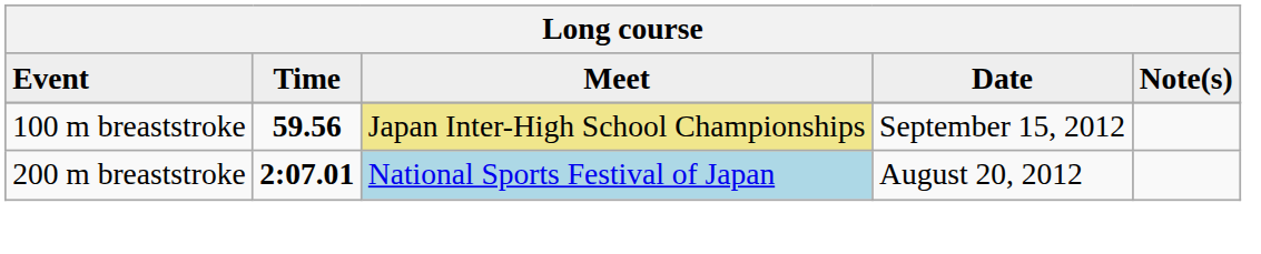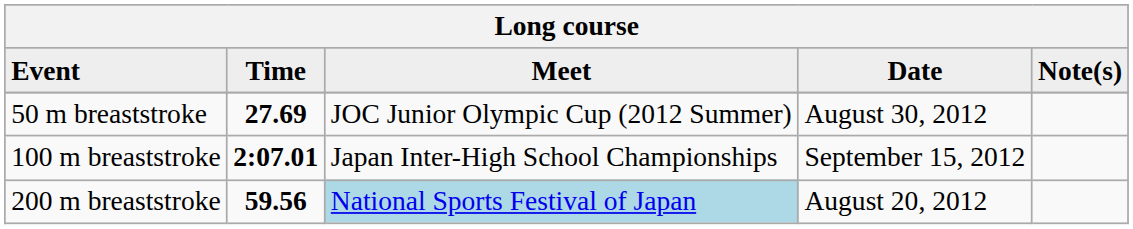 <table class="wikitable">
 <tr>
 <th colspan="5">Long course</th>
 </tr>
 <tr bgcolor="#eeeeee">
 <td><strong>Event</strong></td>
 <td align="center"><strong>Time</strong></td>
 <td align="center"><strong>Meet</strong></td>
 <td align="center"><strong>Date</strong></td>
 <td align="center"><strong>Note(s)</strong></td>
 </tr>
 <tr bgcolor="#eeeeee">
 </tr>
 <tr>
+<td>50 m breaststroke</td>
+<td align="center"><strong>27.69</strong></td>
+<td>JOC Junior Olympic Cup (2012 Summer)</td>
+<td>August 30, 2012</td>
+<td></td>
+</tr>
+<tr>
 <td>100 m breaststroke</td>
-<td align="center"><strong>59.56</strong></td>
-<td style="background: khaki;">Japan Inter-High School Championships</td>
+<td align="center"><strong>2:07.01</strong></td>
+<td>Japan Inter-High School Championships</td>
 <td>September 15, 2012</td>
 <td></td>
 </tr>
 <tr>
 <td>200 m breaststroke</td>
-<td align="center"><strong>2:07.01</strong></td>
+<td align="center"><strong>59.56</strong></td>
 <td style="background: lightblue;"><a href='#'>National Sports Festival of Japan</a></td>
 <td>August 20, 2012</td>
 <td></td>
 </tr>
 </table>
